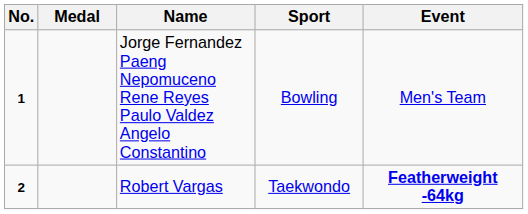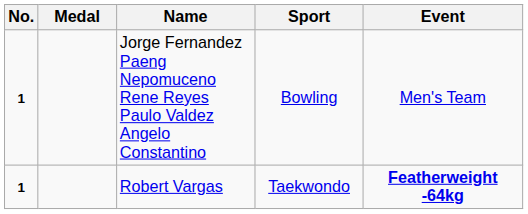 <table class="wikitable" style="font-size:100%; text-align:center;">
 <tr>
 <th width="10">No.</th>
 <th width="70">Medal</th>
 <th width="130">Name</th>
 <th width="100">Sport</th>
 <th width="150">Event</th>
 </tr>
 <tr>
 <td><small><strong>1</strong></small></td>
 <td></td>
 <td align=left>Jorge Fernandez<br><a href='#'>Paeng Nepomuceno</a><br><a href='#'>Rene Reyes</a><br><a href='#'>Paulo Valdez</a><br><a href='#'>Angelo Constantino</a></td>
 <td> <a href='#'>Bowling</a></td>
 <td><a href='#'>Men's Team</a></td>
 </tr>
 <tr>
-<td><small><strong>2</strong></small></td>
+<td><small><strong>1</strong></small></td>
 <td></td>
 <td align=left><a href='#'>Robert Vargas</a></td>
 <td> <a href='#'>Taekwondo</a></td>
 <td><strong><a href='#'>Featherweight -64kg</a></strong></td>
 </tr>
 </table>
